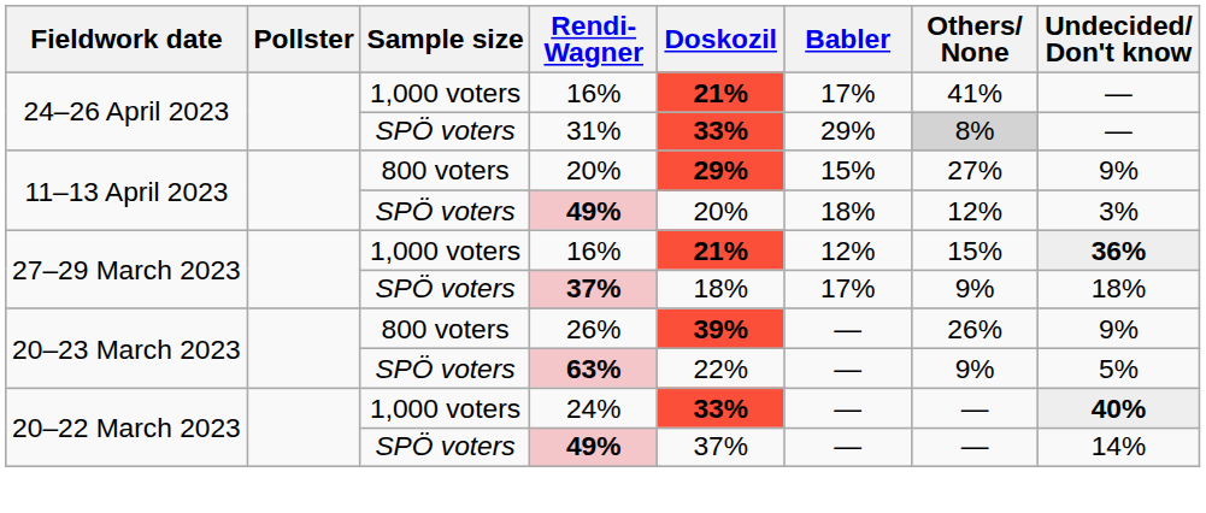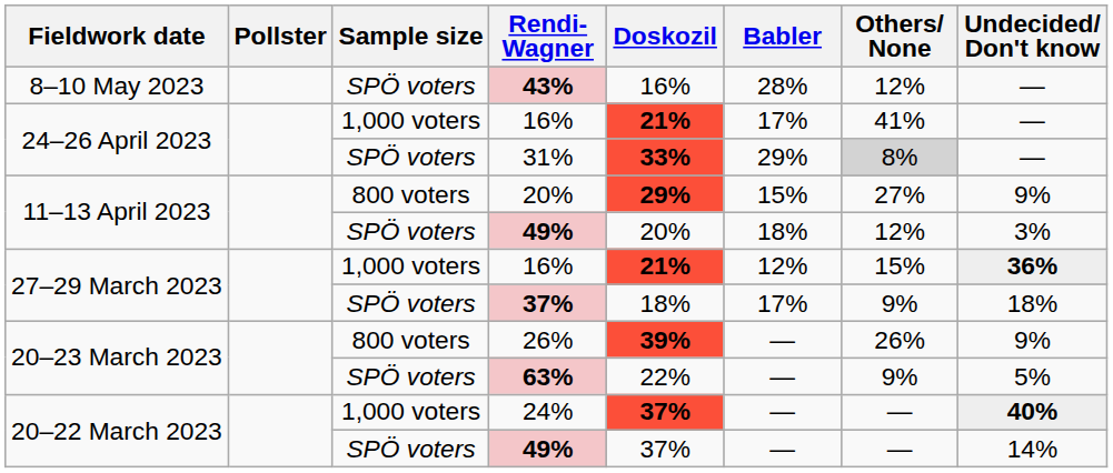 <table class="wikitable" style="text-align:center;font-size:90%;line-height:14px">
 <tr>
 <th>Fieldwork date</th>
 <th>Pollster</th>
 <th>Sample size</th>
 <th style="width:60px"><a href='#'>Rendi-Wagner</a></th>
 <th style="width:60px"><a href='#'>Doskozil</a></th>
 <th style="width:60px"><a href='#'>Babler</a></th>
 <th style="width:60px">Others/<br>None</th>
 <th style="width:60px">Undecided/<br>Don't know</th>
+</tr>
+<tr>
+<td>8–10 May 2023</td>
+<td></td>
+<td><em>SPÖ voters</em></td>
+<td style="background:#F4C6C9;"><strong>43%</strong></td>
+<td>16%</td>
+<td>28%</td>
+<td>12%</td>
+<td>—</td>
 </tr>
 <tr>
 <td rowspan="2">24–26 April 2023</td>
 <td rowspan="2"></td>
 <td>1,000 voters</td>
 <td>16%</td>
 <td style="background:#FC4F39;"><strong>21%</strong></td>
 <td>17%</td>
 <td>41%</td>
 <td>—</td>
 </tr>
 <tr>
 <td><em>SPÖ voters</em></td>
 <td>31%</td>
 <td style="background:#FC4F39;"><strong>33%</strong></td>
 <td>29%</td>
 <td style="background: lightgrey;">8%</td>
 <td>—</td>
 </tr>
 <tr>
 <td rowspan="2">11–13 April 2023</td>
 <td rowspan="2"></td>
 <td>800 voters</td>
 <td>20%</td>
 <td style="background:#FC4F39;"><strong>29%</strong></td>
 <td>15%</td>
 <td>27%</td>
 <td>9%</td>
 </tr>
 <tr>
 <td><em>SPÖ voters</em></td>
 <td style="background:#F4C6C9;"><strong>49%</strong></td>
 <td>20%</td>
 <td>18%</td>
 <td>12%</td>
 <td>3%</td>
 </tr>
 <tr>
 <td rowspan="2">27–29 March 2023</td>
 <td rowspan="2"></td>
 <td>1,000 voters</td>
 <td>16%</td>
 <td style="background:#FC4F39;"><strong>21%</strong></td>
 <td>12%</td>
 <td>15%</td>
 <td style="background:#EEEEEE;"><strong>36%</strong></td>
 </tr>
 <tr>
 <td><em>SPÖ voters</em></td>
 <td style="background:#F4C6C9;"><strong>37%</strong></td>
 <td>18%</td>
 <td>17%</td>
 <td>9%</td>
 <td>18%</td>
 </tr>
 <tr>
 <td rowspan="2">20–23 March 2023</td>
 <td rowspan="2"></td>
 <td>800 voters</td>
 <td>26%</td>
 <td style="background:#FC4F39;"><strong>39%</strong></td>
 <td>—</td>
 <td>26%</td>
 <td>9%</td>
 </tr>
 <tr>
 <td><em>SPÖ voters</em></td>
 <td style="background:#F4C6C9;"><strong>63%</strong></td>
 <td>22%</td>
 <td>—</td>
 <td>9%</td>
 <td>5%</td>
 </tr>
 <tr>
 <td rowspan="2">20–22 March 2023</td>
 <td rowspan="2"></td>
 <td>1,000 voters</td>
 <td>24%</td>
-<td style="background:#FC4F39;"><strong>33%</strong></td>
+<td style="background:#FC4F39;"><strong>37%</strong></td>
 <td>—</td>
 <td>—</td>
 <td style="background:#EEEEEE;"><strong>40%</strong></td>
 </tr>
 <tr>
 <td><em>SPÖ voters</em></td>
 <td style="background:#F4C6C9;"><strong>49%</strong></td>
 <td>37%</td>
 <td>—</td>
 <td>—</td>
 <td>14%</td>
 </tr>
 </table>
